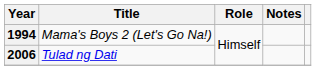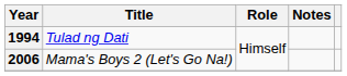 <table class="wikitable sortable plainrowheaders">
 <tr>
 <th scope="col">Year</th>
 <th scope="col">Title</th>
 <th scope="col">Role</th>
 <th scope="col">Notes</th>
 <th scope="col" class="unsortable"></th>
 </tr>
 <tr>
 <th scope=row>1994</th>
-<td><em>Mama's Boys 2 (Let's Go Na!)</em></td>
+<td><em><a href='#'>Tulad ng Dati</a></em></td>
 <td rowspan="2">Himself</td>
 <td></td>
 <td></td>
 </tr>
 <tr>
 <th scope=row>2006</th>
-<td><em><a href='#'>Tulad ng Dati</a></em></td>
+<td><em>Mama's Boys 2 (Let's Go Na!)</em></td>
 <td></td>
 <td></td>
 </tr>
 <tr>
 </tr>
 </table>
